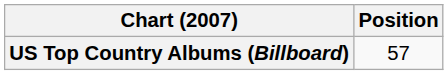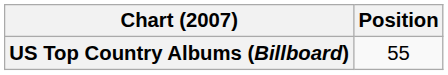 <table class="wikitable plainrowheaders" style="text-align:center">
 <tr>
 <th scope="col">Chart (2007)</th>
 <th scope="col">Position</th>
 </tr>
 <tr>
 <th scope="row">US Top Country Albums (<em>Billboard</em>)</th>
-<td>57</td>
+<td>55</td>
 </tr>
 </table>
